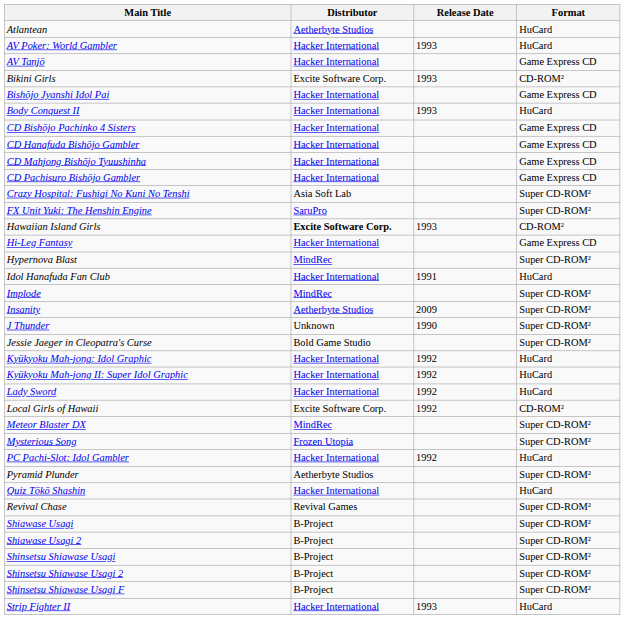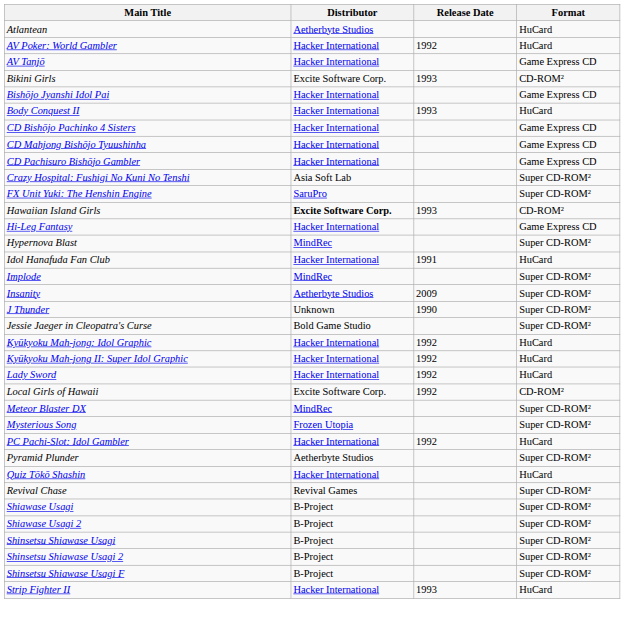 <table class="wikitable sortable" style="width: 75%;">
 <tr>
 <th width="15%" align="left">Main Title</th>
 <th width="5%" align="left">Distributor</th>
 <th width="5%" align="left">Release Date</th>
 <th width="5%" align="left">Format</th>
 </tr>
 <tr>
 <td><em>Atlantean</em></td>
 <td><a href='#'>Aetherbyte Studios</a></td>
 <td></td>
 <td>HuCard</td>
 </tr>
 <tr>
 <td><em><a href='#'>AV Poker: World Gambler</a></em></td>
 <td><a href='#'>Hacker International</a></td>
-<td>1993</td>
+<td>1992</td>
 <td>HuCard</td>
 </tr>
 <tr>
 <td><em><a href='#'>AV Tanjō</a></em></td>
 <td><a href='#'>Hacker International</a></td>
 <td></td>
 <td>Game Express CD</td>
 </tr>
 <tr>
 <td><em>Bikini Girls</em></td>
 <td>Excite Software Corp.</td>
 <td>1993</td>
 <td>CD-ROM²</td>
 </tr>
 <tr>
 <td><em><a href='#'>Bishōjo Jyanshi Idol Pai</a></em></td>
 <td><a href='#'>Hacker International</a></td>
 <td></td>
 <td>Game Express CD</td>
 </tr>
 <tr>
 <td><em><a href='#'>Body Conquest II</a></em></td>
 <td><a href='#'>Hacker International</a></td>
 <td>1993</td>
 <td>HuCard</td>
 </tr>
 <tr>
 <td><em><a href='#'>CD Bishōjo Pachinko 4 Sisters</a></em></td>
-<td><a href='#'>Hacker International</a></td>
-<td></td>
-<td>Game Express CD</td>
-</tr>
-<tr>
-<td><em><a href='#'>CD Hanafuda Bishōjo Gambler</a></em></td>
 <td><a href='#'>Hacker International</a></td>
 <td></td>
 <td>Game Express CD</td>
 </tr>
 <tr>
 <td><em><a href='#'>CD Mahjong Bishōjo Tyuushinha</a></em></td>
 <td><a href='#'>Hacker International</a></td>
 <td></td>
 <td>Game Express CD</td>
 </tr>
 <tr>
 <td><em><a href='#'>CD Pachisuro Bishōjo Gambler</a></em></td>
 <td><a href='#'>Hacker International</a></td>
 <td></td>
 <td>Game Express CD</td>
 </tr>
 <tr>
 <td><em><a href='#'>Crazy Hospital: Fushigi No Kuni No Tenshi</a></em></td>
 <td>Asia Soft Lab</td>
 <td></td>
 <td>Super CD-ROM²</td>
 </tr>
 <tr>
 <td><em><a href='#'>FX Unit Yuki: The Henshin Engine</a></em></td>
 <td><a href='#'>SaruPro</a></td>
 <td></td>
 <td>Super CD-ROM²</td>
 </tr>
 <tr>
 <td><em>Hawaiian Island Girls</em></td>
 <td><strong>Excite Software Corp.</strong></td>
 <td>1993</td>
 <td>CD-ROM²</td>
 </tr>
 <tr>
 <td><em><a href='#'>Hi-Leg Fantasy</a></em></td>
 <td><a href='#'>Hacker International</a></td>
 <td></td>
 <td>Game Express CD</td>
 </tr>
 <tr>
 <td><em>Hypernova Blast</em></td>
 <td><a href='#'>MindRec</a></td>
 <td></td>
 <td>Super CD-ROM²</td>
 </tr>
 <tr>
 <td><em>Idol Hanafuda Fan Club</em></td>
 <td><a href='#'>Hacker International</a></td>
 <td>1991</td>
 <td>HuCard</td>
 </tr>
 <tr>
 <td><em><a href='#'>Implode</a></em></td>
 <td><a href='#'>MindRec</a></td>
 <td></td>
 <td>Super CD-ROM²</td>
 </tr>
 <tr>
 <td><em><a href='#'>Insanity</a></em></td>
 <td><a href='#'>Aetherbyte Studios</a></td>
 <td>2009</td>
 <td>Super CD-ROM²</td>
 </tr>
 <tr>
 <td><em><a href='#'>J Thunder</a></em></td>
 <td>Unknown</td>
 <td>1990</td>
 <td>Super CD-ROM²</td>
 </tr>
 <tr>
 <td><em>Jessie Jaeger in Cleopatra's Curse</em></td>
 <td>Bold Game Studio</td>
 <td></td>
 <td>Super CD-ROM²</td>
 </tr>
 <tr>
 <td><em><a href='#'>Kyūkyoku Mah-jong: Idol Graphic</a></em></td>
 <td><a href='#'>Hacker International</a></td>
 <td>1992</td>
 <td>HuCard</td>
 </tr>
 <tr>
 <td><em><a href='#'>Kyūkyoku Mah-jong II: Super Idol Graphic</a></em></td>
 <td><a href='#'>Hacker International</a></td>
 <td>1992</td>
 <td>HuCard</td>
 </tr>
 <tr>
 <td><em><a href='#'>Lady Sword</a></em></td>
 <td><a href='#'>Hacker International</a></td>
 <td>1992</td>
 <td>HuCard</td>
 </tr>
 <tr>
 <td><em>Local Girls of Hawaii</em></td>
 <td>Excite Software Corp.</td>
 <td>1992</td>
 <td>CD-ROM²</td>
 </tr>
 <tr>
 <td><em><a href='#'>Meteor Blaster DX</a></em></td>
 <td><a href='#'>MindRec</a></td>
 <td></td>
 <td>Super CD-ROM²</td>
 </tr>
 <tr>
 <td><em><a href='#'>Mysterious Song</a></em></td>
 <td><a href='#'>Frozen Utopia</a></td>
 <td></td>
 <td>Super CD-ROM²</td>
 </tr>
 <tr>
 <td><em><a href='#'>PC Pachi-Slot: Idol Gambler</a></em></td>
 <td><a href='#'>Hacker International</a></td>
 <td>1992</td>
 <td>HuCard</td>
 </tr>
 <tr>
 <td><em>Pyramid Plunder</em></td>
 <td>Aetherbyte Studios</td>
 <td></td>
 <td>Super CD-ROM²</td>
 </tr>
 <tr>
 <td><em><a href='#'>Quiz Tōkō Shashin</a></em></td>
 <td><a href='#'>Hacker International</a></td>
 <td></td>
 <td>HuCard</td>
 </tr>
 <tr>
 <td><em>Revival Chase</em></td>
 <td>Revival Games</td>
 <td></td>
 <td>Super CD-ROM²</td>
 </tr>
 <tr>
 <td><em><a href='#'>Shiawase Usagi</a></em></td>
 <td>B-Project</td>
 <td></td>
 <td>Super CD-ROM²</td>
 </tr>
 <tr>
 <td><em><a href='#'>Shiawase Usagi 2</a></em></td>
 <td>B-Project</td>
 <td></td>
 <td>Super CD-ROM²</td>
 </tr>
 <tr>
 <td><em><a href='#'>Shinsetsu Shiawase Usagi</a></em></td>
 <td>B-Project</td>
 <td></td>
 <td>Super CD-ROM²</td>
 </tr>
 <tr>
 <td><em><a href='#'>Shinsetsu Shiawase Usagi 2</a></em></td>
 <td>B-Project</td>
 <td></td>
 <td>Super CD-ROM²</td>
 </tr>
 <tr>
 <td><em><a href='#'>Shinsetsu Shiawase Usagi F</a></em></td>
 <td>B-Project</td>
 <td></td>
 <td>Super CD-ROM²</td>
 </tr>
 <tr>
 <td><em><a href='#'>Strip Fighter II</a></em></td>
 <td><a href='#'>Hacker International</a></td>
 <td>1993</td>
 <td>HuCard</td>
 </tr>
 </table>
